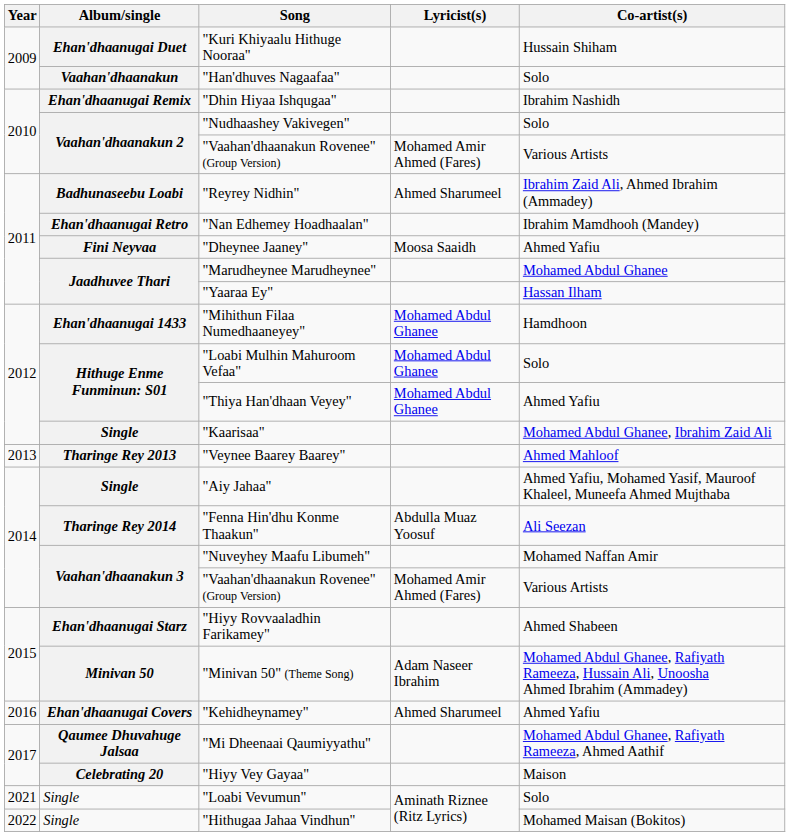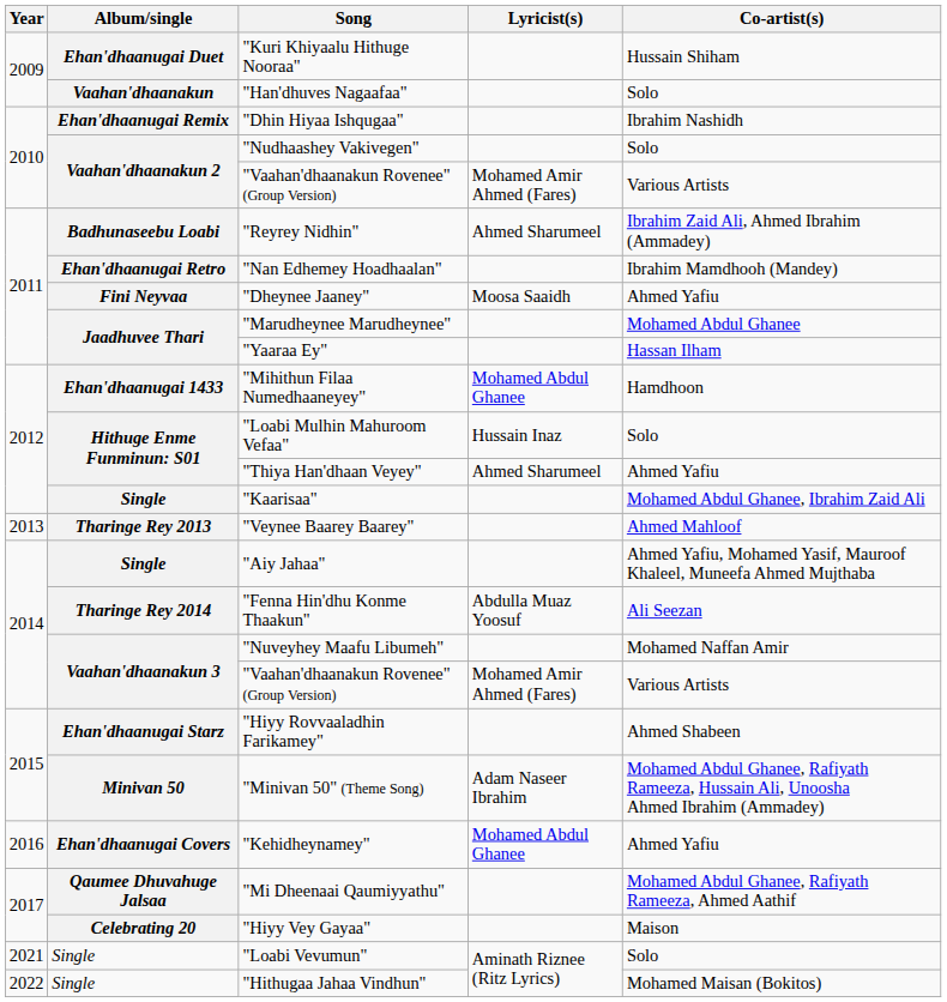 <table class="wikitable plainrowheaders">
 <tr>
 <th scope="col">Year</th>
 <th scope="col">Album/single</th>
 <th scope="col">Song</th>
 <th scope="col">Lyricist(s)</th>
 <th scope="col">Co-artist(s)</th>
 </tr>
 <tr>
 <td rowspan="2">2009</td>
 <th scope="row"><em>Ehan'dhaanugai Duet</em></th>
 <td>"Kuri Khiyaalu Hithuge Nooraa"</td>
 <td></td>
 <td>Hussain Shiham</td>
 </tr>
 <tr>
 <th scope="row"><em>Vaahan'dhaanakun</em></th>
 <td>"Han'dhuves Nagaafaa"</td>
 <td></td>
 <td>Solo</td>
 </tr>
 <tr>
 <td rowspan="3">2010</td>
 <th scope="row"><em>Ehan'dhaanugai Remix</em></th>
 <td>"Dhin Hiyaa Ishqugaa"</td>
 <td></td>
 <td>Ibrahim Nashidh</td>
 </tr>
 <tr>
 <th scope="row" rowspan="2"><em>Vaahan'dhaanakun 2</em></th>
 <td>"Nudhaashey Vakivegen"</td>
 <td></td>
 <td>Solo</td>
 </tr>
 <tr>
 <td>"Vaahan'dhaanakun Rovenee" <small>(Group Version)</small></td>
 <td>Mohamed Amir Ahmed (Fares)</td>
 <td>Various Artists</td>
 </tr>
 <tr>
 <td rowspan="5">2011</td>
 <th scope="row"><em>Badhunaseebu Loabi</em></th>
 <td>"Reyrey Nidhin"</td>
 <td>Ahmed Sharumeel</td>
 <td><a href='#'>Ibrahim Zaid Ali</a>, Ahmed Ibrahim (Ammadey)</td>
 </tr>
 <tr>
 <th scope="row"><em>Ehan'dhaanugai Retro</em></th>
 <td>"Nan Edhemey Hoadhaalan"</td>
 <td></td>
 <td>Ibrahim Mamdhooh (Mandey)</td>
 </tr>
 <tr>
 <th scope="row"><em>Fini Neyvaa</em></th>
 <td>"Dheynee Jaaney"</td>
 <td>Moosa Saaidh</td>
 <td>Ahmed Yafiu</td>
 </tr>
 <tr>
 <th scope="row" rowspan="2"><em>Jaadhuvee Thari</em></th>
 <td>"Marudheynee Marudheynee"</td>
 <td></td>
 <td><a href='#'>Mohamed Abdul Ghanee</a></td>
 </tr>
 <tr>
 <td>"Yaaraa Ey"</td>
 <td></td>
 <td><a href='#'>Hassan Ilham</a></td>
 </tr>
 <tr>
 <td rowspan="4">2012</td>
 <th scope="row"><em>Ehan'dhaanugai 1433</em></th>
 <td>"Mihithun Filaa Numedhaaneyey"</td>
 <td><a href='#'>Mohamed Abdul Ghanee</a></td>
 <td>Hamdhoon</td>
 </tr>
 <tr>
 <th scope="row" rowspan="2"><em>Hithuge Enme Funminun: S01</em></th>
 <td>"Loabi Mulhin Mahuroom Vefaa"</td>
-<td><a href='#'>Mohamed Abdul Ghanee</a></td>
+<td>Hussain Inaz</td>
 <td>Solo</td>
 </tr>
 <tr>
 <td>"Thiya Han'dhaan Veyey"</td>
-<td><a href='#'>Mohamed Abdul Ghanee</a></td>
+<td>Ahmed Sharumeel</td>
 <td>Ahmed Yafiu</td>
 </tr>
 <tr>
 <th scope="row"><em>Single</em></th>
 <td>"Kaarisaa"</td>
 <td></td>
 <td><a href='#'>Mohamed Abdul Ghanee</a>, <a href='#'>Ibrahim Zaid Ali</a></td>
 </tr>
 <tr>
 <td>2013</td>
 <th scope="row"><em>Tharinge Rey 2013</em></th>
 <td>"Veynee Baarey Baarey"</td>
 <td></td>
 <td><a href='#'>Ahmed Mahloof</a></td>
 </tr>
 <tr>
 <td rowspan="4">2014</td>
 <th scope="row"><em>Single</em></th>
 <td>"Aiy Jahaa"</td>
 <td></td>
 <td>Ahmed Yafiu, Mohamed Yasif, Mauroof Khaleel, Muneefa Ahmed Mujthaba</td>
 </tr>
 <tr>
 <th scope="row"><em>Tharinge Rey 2014</em></th>
 <td>"Fenna Hin'dhu Konme Thaakun"</td>
 <td>Abdulla Muaz Yoosuf</td>
 <td><a href='#'>Ali Seezan</a></td>
 </tr>
 <tr>
 <th scope="row" rowspan="2"><em>Vaahan'dhaanakun 3</em></th>
 <td>"Nuveyhey Maafu Libumeh"</td>
 <td></td>
 <td>Mohamed Naffan Amir</td>
 </tr>
 <tr>
 <td>"Vaahan'dhaanakun Rovenee" <small>(Group Version)</small></td>
 <td>Mohamed Amir Ahmed (Fares)</td>
 <td>Various Artists</td>
 </tr>
 <tr>
 <td rowspan="2">2015</td>
 <th scope="row"><em>Ehan'dhaanugai Starz</em></th>
 <td>"Hiyy Rovvaaladhin Farikamey"</td>
 <td></td>
 <td>Ahmed Shabeen</td>
 </tr>
 <tr>
 <th scope="row"><em>Minivan 50</em></th>
 <td>"Minivan 50" <small>(Theme Song)</small></td>
 <td>Adam Naseer Ibrahim</td>
 <td><a href='#'>Mohamed Abdul Ghanee</a>, <a href='#'>Rafiyath Rameeza</a>, <a href='#'>Hussain Ali</a>, <a href='#'>Unoosha</a><br>Ahmed Ibrahim (Ammadey)</td>
 </tr>
 <tr>
 <td>2016</td>
 <th scope="row"><em>Ehan'dhaanugai Covers</em></th>
 <td>"Kehidheynamey"</td>
-<td>Ahmed Sharumeel</td>
+<td><a href='#'>Mohamed Abdul Ghanee</a></td>
 <td>Ahmed Yafiu</td>
 </tr>
 <tr>
 <td rowspan="2">2017</td>
 <th scope="row"><em>Qaumee Dhuvahuge Jalsaa</em></th>
 <td>"Mi Dheenaai Qaumiyyathu"</td>
 <td></td>
 <td><a href='#'>Mohamed Abdul Ghanee</a>, <a href='#'>Rafiyath Rameeza</a>, Ahmed Aathif</td>
 </tr>
 <tr>
 <th scope="row"><em>Celebrating 20</em></th>
 <td>"Hiyy Vey Gayaa"</td>
 <td></td>
 <td>Maison</td>
 </tr>
 <tr>
 <td>2021</td>
 <td><em>Single</em></td>
 <td>"Loabi Vevumun"</td>
 <td rowspan="2">Aminath Riznee (Ritz Lyrics)</td>
 <td>Solo</td>
 </tr>
 <tr>
 <td>2022</td>
 <td><em>Single</em></td>
 <td>"Hithugaa Jahaa Vindhun"</td>
 <td>Mohamed Maisan (Bokitos)</td>
 </tr>
 </table>
